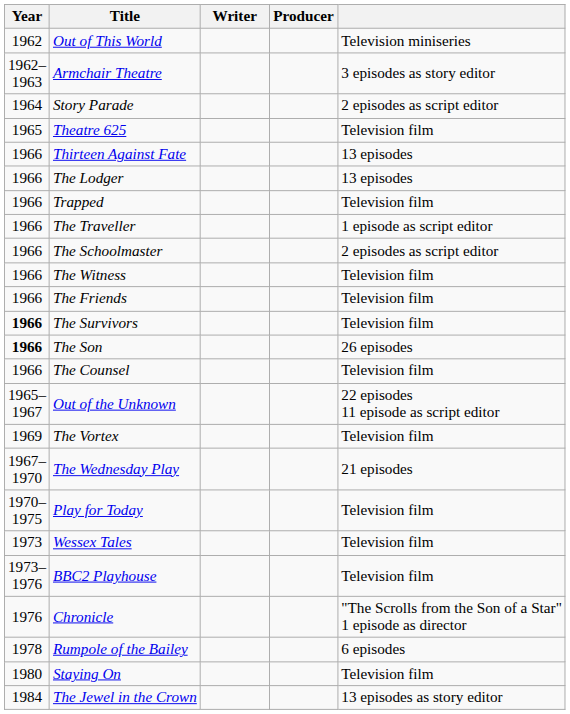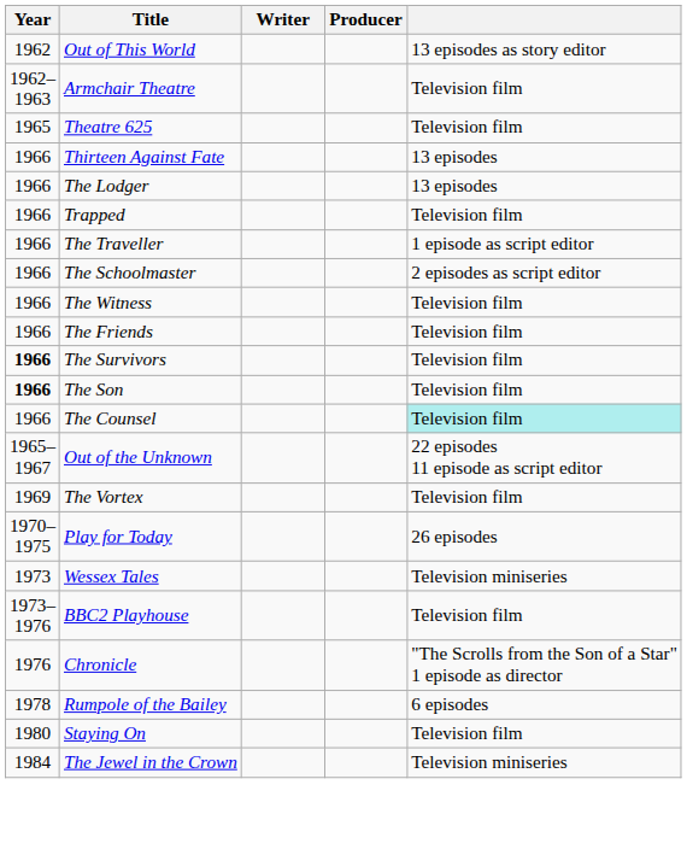 <table class="wikitable" style="text-align:center; margin-right:auto; margin-right:auto">
 <tr>
 <th style="width:33px;">Year</th>
 <th>Title</th>
 <th width=65>Writer</th>
 <th width=65>Producer</th>
 <th></th>
 </tr>
 <tr>
 <td>1962</td>
 <td style="text-align:left;"><em><a href='#'>Out of This World</a></em></td>
 <td></td>
 <td></td>
-<td style="text-align:left;">Television miniseries</td>
+<td style="text-align:left;">13 episodes as story editor</td>
 </tr>
 <tr>
 <td>1962–1963</td>
 <td style="text-align:left;"><em><a href='#'>Armchair Theatre</a></em></td>
 <td></td>
 <td></td>
-<td style="text-align:left;">3 episodes as story editor</td>
-</tr>
-<tr>
-<td>1964</td>
-<td style="text-align:left;"><em>Story Parade</em></td>
-<td></td>
-<td></td>
-<td style="text-align:left;">2 episodes as script editor</td>
+<td style="text-align:left;">Television film</td>
 </tr>
 <tr>
 <td>1965</td>
 <td style="text-align:left;"><em><a href='#'>Theatre 625</a></em></td>
 <td></td>
 <td></td>
 <td style="text-align:left;">Television film</td>
 </tr>
 <tr>
 <td>1966</td>
 <td style="text-align:left;"><em><a href='#'>Thirteen Against Fate</a></em></td>
 <td></td>
 <td></td>
 <td style="text-align:left;">13 episodes</td>
 </tr>
 <tr>
 <td>1966</td>
 <td style="text-align:left;"><em>The Lodger</em></td>
 <td></td>
 <td></td>
 <td style="text-align:left;">13 episodes</td>
 </tr>
 <tr>
 <td>1966</td>
 <td style="text-align:left;"><em>Trapped</em></td>
 <td></td>
 <td></td>
 <td style="text-align:left;">Television film</td>
 </tr>
 <tr>
 <td>1966</td>
 <td style="text-align:left;"><em>The Traveller</em></td>
 <td></td>
 <td></td>
 <td style="text-align:left;">1 episode as script editor</td>
 </tr>
 <tr>
 <td>1966</td>
 <td style="text-align:left;"><em>The Schoolmaster</em></td>
 <td></td>
 <td></td>
 <td style="text-align:left;">2 episodes as script editor</td>
 </tr>
 <tr>
 <td>1966</td>
 <td style="text-align:left;"><em>The Witness</em></td>
 <td></td>
 <td></td>
 <td style="text-align:left;">Television film</td>
 </tr>
 <tr>
 <td>1966</td>
 <td style="text-align:left;"><em>The Friends</em></td>
 <td></td>
 <td></td>
 <td style="text-align:left;">Television film</td>
 </tr>
 <tr>
 <td><strong>1966</strong></td>
 <td style="text-align:left;"><em>The Survivors</em></td>
 <td></td>
 <td></td>
 <td style="text-align:left;">Television film</td>
 </tr>
 <tr>
 <td><strong>1966</strong></td>
 <td style="text-align:left;"><em>The Son</em></td>
 <td></td>
 <td></td>
-<td style="text-align:left;">26 episodes</td>
+<td style="text-align:left;">Television film</td>
 </tr>
 <tr>
 <td>1966</td>
 <td style="text-align:left;"><em>The Counsel</em></td>
 <td></td>
 <td></td>
-<td style="text-align:left;">Television film</td>
+<td style="background: paleturquoise; text-align:left;">Television film</td>
 </tr>
 <tr>
 <td>1965–1967</td>
 <td style="text-align:left;"><em><a href='#'>Out of the Unknown</a></em></td>
 <td></td>
 <td></td>
 <td style="text-align:left;">22 episodes <br> 11 episode as script editor</td>
 </tr>
 <tr>
 <td>1969</td>
 <td style="text-align:left;"><em>The Vortex</em></td>
 <td></td>
 <td></td>
 <td style="text-align:left;">Television film</td>
 </tr>
 <tr>
-<td>1967–1970</td>
-<td style="text-align:left;"><em><a href='#'>The Wednesday Play</a></em></td>
-<td></td>
-<td></td>
-<td style="text-align:left;">21 episodes</td>
-</tr>
-<tr>
 <td>1970–1975</td>
 <td style="text-align:left;"><em><a href='#'>Play for Today</a></em></td>
 <td></td>
 <td></td>
-<td style="text-align:left;">Television film</td>
+<td style="text-align:left;">26 episodes</td>
 </tr>
 <tr>
 <td>1973</td>
 <td style="text-align:left;"><em><a href='#'>Wessex Tales</a></em></td>
 <td></td>
 <td></td>
-<td style="text-align:left;">Television film</td>
+<td style="text-align:left;">Television miniseries</td>
 </tr>
 <tr>
 <td>1973–1976</td>
 <td style="text-align:left;"><em><a href='#'>BBC2 Playhouse</a></em></td>
 <td></td>
 <td></td>
 <td style="text-align:left;">Television film</td>
 </tr>
 <tr>
 <td>1976</td>
 <td style="text-align:left;"><em><a href='#'>Chronicle</a></em></td>
 <td></td>
 <td></td>
 <td style="text-align:left;">"The Scrolls from the Son of a Star" <br> 1 episode as director</td>
 </tr>
 <tr>
 <td>1978</td>
 <td style="text-align:left;"><em><a href='#'>Rumpole of the Bailey</a></em></td>
 <td></td>
 <td></td>
 <td style="text-align:left;">6 episodes</td>
 </tr>
 <tr>
 <td>1980</td>
 <td style="text-align:left;"><em><a href='#'>Staying On</a></em></td>
 <td></td>
 <td></td>
 <td style="text-align:left;">Television film</td>
 </tr>
 <tr>
 <td>1984</td>
 <td style="text-align:left;"><em><a href='#'>The Jewel in the Crown</a></em></td>
 <td></td>
 <td></td>
-<td style="text-align:left;">13 episodes as story editor</td>
+<td style="text-align:left;">Television miniseries</td>
 </tr>
 </table>
